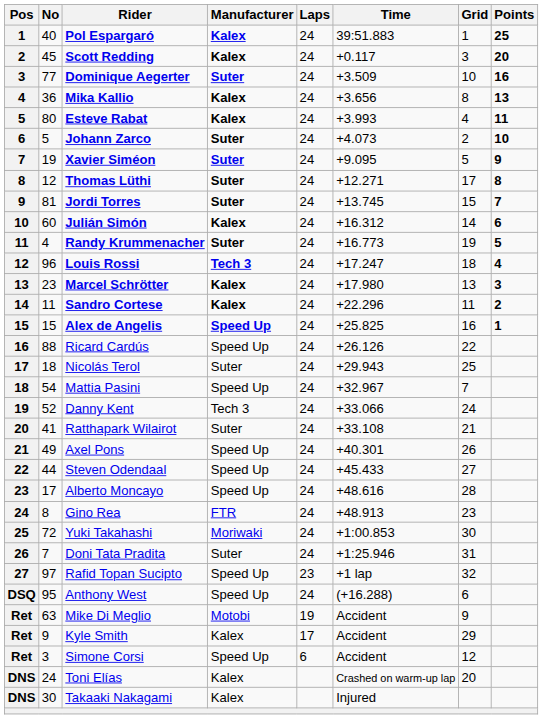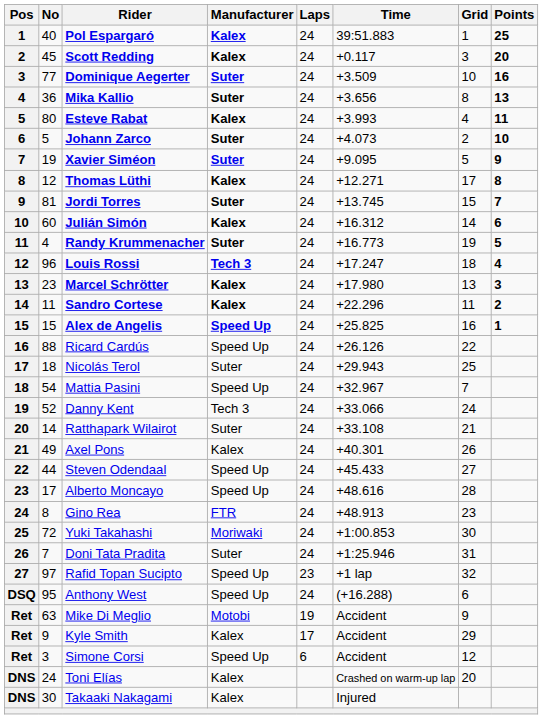 <table class="wikitable" style="font-size: 95%;">
 <tr>
 <th>Pos</th>
 <th>No</th>
 <th>Rider</th>
 <th>Manufacturer</th>
 <th>Laps</th>
 <th>Time</th>
 <th>Grid</th>
 <th>Points</th>
 </tr>
 <tr>
 <th>1</th>
 <td>40</td>
 <td> <strong><a href='#'>Pol Espargaró</a></strong></td>
 <td><strong><a href='#'>Kalex</a></strong></td>
 <td>24</td>
 <td>39:51.883</td>
 <td>1</td>
 <td><strong>25</strong></td>
 </tr>
 <tr>
 <th>2</th>
 <td>45</td>
 <td> <strong><a href='#'>Scott Redding</a></strong></td>
 <td><strong>Kalex</strong></td>
 <td>24</td>
 <td>+0.117</td>
 <td>3</td>
 <td><strong>20</strong></td>
 </tr>
 <tr>
 <th>3</th>
 <td>77</td>
 <td> <strong><a href='#'>Dominique Aegerter</a></strong></td>
 <td><strong><a href='#'>Suter</a></strong></td>
 <td>24</td>
 <td>+3.509</td>
 <td>10</td>
 <td><strong>16</strong></td>
 </tr>
 <tr>
 <th>4</th>
 <td>36</td>
 <td> <strong><a href='#'>Mika Kallio</a></strong></td>
-<td><strong>Kalex</strong></td>
+<td><strong>Suter</strong></td>
 <td>24</td>
 <td>+3.656</td>
 <td>8</td>
 <td><strong>13</strong></td>
 </tr>
 <tr>
 <th>5</th>
 <td>80</td>
 <td> <strong><a href='#'>Esteve Rabat</a></strong></td>
 <td><strong>Kalex</strong></td>
 <td>24</td>
 <td>+3.993</td>
 <td>4</td>
 <td><strong>11</strong></td>
 </tr>
 <tr>
 <th>6</th>
 <td>5</td>
 <td> <strong><a href='#'>Johann Zarco</a></strong></td>
 <td><strong>Suter</strong></td>
 <td>24</td>
 <td>+4.073</td>
 <td>2</td>
 <td><strong>10</strong></td>
 </tr>
 <tr>
 <th>7</th>
 <td>19</td>
 <td> <strong><a href='#'>Xavier Siméon</a></strong></td>
 <td><strong><a href='#'>Suter</a></strong></td>
 <td>24</td>
 <td>+9.095</td>
 <td>5</td>
 <td><strong>9</strong></td>
 </tr>
 <tr>
 <th>8</th>
 <td>12</td>
 <td> <strong><a href='#'>Thomas Lüthi</a></strong></td>
-<td><strong>Suter</strong></td>
+<td><strong>Kalex</strong></td>
 <td>24</td>
 <td>+12.271</td>
 <td>17</td>
 <td><strong>8</strong></td>
 </tr>
 <tr>
 <th>9</th>
 <td>81</td>
 <td> <strong><a href='#'>Jordi Torres</a></strong></td>
 <td><strong>Suter</strong></td>
 <td>24</td>
 <td>+13.745</td>
 <td>15</td>
 <td><strong>7</strong></td>
 </tr>
 <tr>
 <th>10</th>
 <td>60</td>
 <td> <strong><a href='#'>Julián Simón</a></strong></td>
 <td><strong>Kalex</strong></td>
 <td>24</td>
 <td>+16.312</td>
 <td>14</td>
 <td><strong>6</strong></td>
 </tr>
 <tr>
 <th>11</th>
 <td>4</td>
 <td> <strong><a href='#'>Randy Krummenacher</a></strong></td>
 <td><strong>Suter</strong></td>
 <td>24</td>
 <td>+16.773</td>
 <td>19</td>
 <td><strong>5</strong></td>
 </tr>
 <tr>
 <th>12</th>
 <td>96</td>
 <td> <strong><a href='#'>Louis Rossi</a></strong></td>
 <td><strong><a href='#'>Tech 3</a></strong></td>
 <td>24</td>
 <td>+17.247</td>
 <td>18</td>
 <td><strong>4</strong></td>
 </tr>
 <tr>
 <th>13</th>
 <td>23</td>
 <td> <strong><a href='#'>Marcel Schrötter</a></strong></td>
 <td><strong>Kalex</strong></td>
 <td>24</td>
 <td>+17.980</td>
 <td>13</td>
 <td><strong>3</strong></td>
 </tr>
 <tr>
 <th>14</th>
 <td>11</td>
 <td> <strong><a href='#'>Sandro Cortese</a></strong></td>
 <td><strong>Kalex</strong></td>
 <td>24</td>
 <td>+22.296</td>
 <td>11</td>
 <td><strong>2</strong></td>
 </tr>
 <tr>
 <th>15</th>
 <td>15</td>
 <td> <strong><a href='#'>Alex de Angelis</a></strong></td>
 <td><strong><a href='#'>Speed Up</a></strong></td>
 <td>24</td>
 <td>+25.825</td>
 <td>16</td>
 <td><strong>1</strong></td>
 </tr>
 <tr>
 <th>16</th>
 <td>88</td>
 <td> <a href='#'>Ricard Cardús</a></td>
 <td>Speed Up</td>
 <td>24</td>
 <td>+26.126</td>
 <td>22</td>
 <td></td>
 </tr>
 <tr>
 <th>17</th>
 <td>18</td>
 <td> <a href='#'>Nicolás Terol</a></td>
 <td>Suter</td>
 <td>24</td>
 <td>+29.943</td>
 <td>25</td>
 <td></td>
 </tr>
 <tr>
 <th>18</th>
 <td>54</td>
 <td> <a href='#'>Mattia Pasini</a></td>
 <td>Speed Up</td>
 <td>24</td>
 <td>+32.967</td>
 <td>7</td>
 <td></td>
 </tr>
 <tr>
 <th>19</th>
 <td>52</td>
 <td> <a href='#'>Danny Kent</a></td>
 <td>Tech 3</td>
 <td>24</td>
 <td>+33.066</td>
 <td>24</td>
 <td></td>
 </tr>
 <tr>
 <th>20</th>
-<td>41</td>
+<td>14</td>
 <td> <a href='#'>Ratthapark Wilairot</a></td>
 <td>Suter</td>
 <td>24</td>
 <td>+33.108</td>
 <td>21</td>
 <td></td>
 </tr>
 <tr>
 <th>21</th>
 <td>49</td>
 <td> <a href='#'>Axel Pons</a></td>
-<td>Speed Up</td>
+<td>Kalex</td>
 <td>24</td>
 <td>+40.301</td>
 <td>26</td>
 <td></td>
 </tr>
 <tr>
 <th>22</th>
 <td>44</td>
 <td> <a href='#'>Steven Odendaal</a></td>
 <td>Speed Up</td>
 <td>24</td>
 <td>+45.433</td>
 <td>27</td>
 <td></td>
 </tr>
 <tr>
 <th>23</th>
 <td>17</td>
 <td> <a href='#'>Alberto Moncayo</a></td>
 <td>Speed Up</td>
 <td>24</td>
 <td>+48.616</td>
 <td>28</td>
 <td></td>
 </tr>
 <tr>
 <th>24</th>
 <td>8</td>
 <td> <a href='#'>Gino Rea</a></td>
 <td><a href='#'>FTR</a></td>
 <td>24</td>
 <td>+48.913</td>
 <td>23</td>
 <td></td>
 </tr>
 <tr>
 <th>25</th>
 <td>72</td>
 <td> <a href='#'>Yuki Takahashi</a></td>
 <td><a href='#'>Moriwaki</a></td>
 <td>24</td>
 <td>+1:00.853</td>
 <td>30</td>
 <td></td>
 </tr>
 <tr>
 <th>26</th>
 <td>7</td>
 <td> <a href='#'>Doni Tata Pradita</a></td>
 <td>Suter</td>
 <td>24</td>
 <td>+1:25.946</td>
 <td>31</td>
 <td></td>
 </tr>
 <tr>
 <th>27</th>
 <td>97</td>
 <td> <a href='#'>Rafid Topan Sucipto</a></td>
 <td>Speed Up</td>
 <td>23</td>
 <td>+1 lap</td>
 <td>32</td>
 <td></td>
 </tr>
 <tr>
 <th>DSQ</th>
 <td>95</td>
 <td> <a href='#'>Anthony West</a></td>
 <td>Speed Up</td>
 <td>24</td>
 <td>(+16.288)</td>
 <td>6</td>
 <td></td>
 </tr>
 <tr>
 <th>Ret</th>
 <td>63</td>
 <td> <a href='#'>Mike Di Meglio</a></td>
 <td><a href='#'>Motobi</a></td>
 <td>19</td>
 <td>Accident</td>
 <td>9</td>
 <td></td>
 </tr>
 <tr>
 <th>Ret</th>
 <td>9</td>
 <td> <a href='#'>Kyle Smith</a></td>
 <td>Kalex</td>
 <td>17</td>
 <td>Accident</td>
 <td>29</td>
 <td></td>
 </tr>
 <tr>
 <th>Ret</th>
 <td>3</td>
 <td> <a href='#'>Simone Corsi</a></td>
 <td>Speed Up</td>
 <td>6</td>
 <td>Accident</td>
 <td>12</td>
 <td></td>
 </tr>
 <tr>
 <th>DNS</th>
 <td>24</td>
 <td> <a href='#'>Toni Elías</a></td>
 <td>Kalex</td>
 <td></td>
 <td><small>Crashed on warm-up lap</small></td>
 <td>20</td>
 <td></td>
 </tr>
 <tr>
 <th>DNS</th>
 <td>30</td>
 <td> <a href='#'>Takaaki Nakagami</a></td>
 <td>Kalex</td>
 <td></td>
 <td>Injured</td>
 <td></td>
 <td></td>
 </tr>
 <tr>
 <th colspan=8></th>
 </tr>
 </table>
